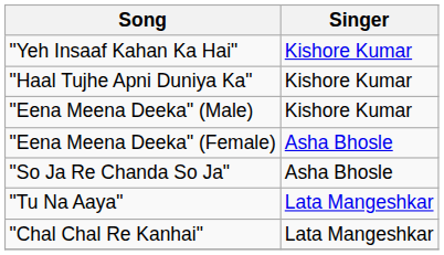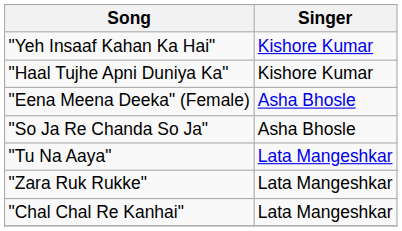 <table class="wikitable">
 <tr>
 <th>Song</th>
 <th>Singer</th>
 </tr>
 <tr>
 <td>"Yeh Insaaf Kahan Ka Hai"</td>
 <td><a href='#'>Kishore Kumar</a></td>
 </tr>
 <tr>
 <td>"Haal Tujhe Apni Duniya Ka"</td>
-<td>Kishore Kumar</td>
-</tr>
-<tr>
-<td>"Eena Meena Deeka" (Male)</td>
 <td>Kishore Kumar</td>
 </tr>
 <tr>
 <td>"Eena Meena Deeka" (Female)</td>
 <td><a href='#'>Asha Bhosle</a></td>
 </tr>
 <tr>
 <td>"So Ja Re Chanda So Ja"</td>
 <td>Asha Bhosle</td>
 </tr>
 <tr>
 <td>"Tu Na Aaya"</td>
 <td><a href='#'>Lata Mangeshkar</a></td>
 </tr>
 <tr>
+<td>"Zara Ruk Rukke"</td>
+<td>Lata Mangeshkar</td>
+</tr>
+<tr>
 <td>"Chal Chal Re Kanhai"</td>
 <td>Lata Mangeshkar</td>
 </tr>
 <tr>
 </tr>
 </table>
